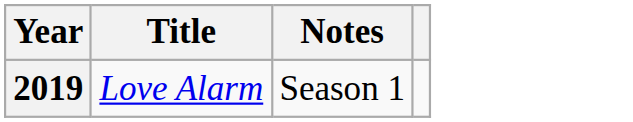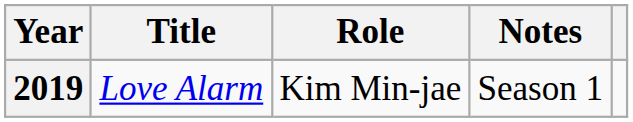 <table class="wikitable  plainrowheaders">
 <tr>
 <th scope="col">Year</th>
 <th scope="col">Title</th>
+<th scope="col">Role</th>
 <th scope="col">Notes</th>
 <th scope="col" class="unsortable"></th>
 </tr>
 <tr>
 <th scope="row">2019</th>
 <td><em><a href='#'>Love Alarm</a></em></td>
+<td>Kim Min-jae</td>
 <td>Season 1</td>
 <td></td>
 </tr>
 </table>
